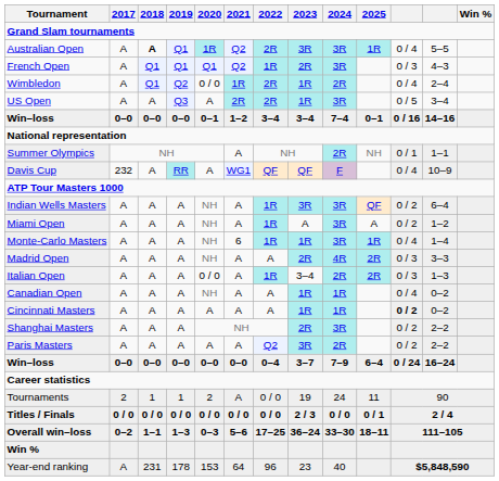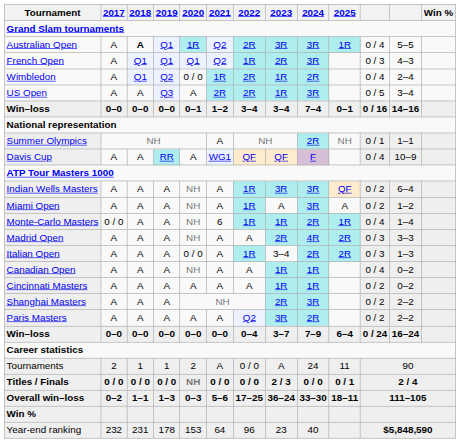 <table class="wikitable nowrap" style=text-align:center;font-size:96%>
 <tr>
 <th>Tournament</th>
 <th><a href='#'>2017</a></th>
 <th><a href='#'>2018</a></th>
 <th><a href='#'>2019</a></th>
 <th><a href='#'>2020</a></th>
 <th><a href='#'>2021</a></th>
 <th><a href='#'>2022</a></th>
 <th><a href='#'>2023</a></th>
 <th><a href='#'>2024</a></th>
 <th><a href='#'>2025</a></th>
 <th></th>
 <th></th>
 <th>Win %</th>
 </tr>
 <tr>
 <td colspan=13 align="left"><strong><a href='#'>Grand Slam tournaments</a></strong></td>
 </tr>
 <tr>
 <td align=left><a href='#'>Australian Open</a></td>
 <td>A</td>
 <td><strong>A</strong></td>
 <td style=background:#ecf2ff><a href='#'>Q1</a></td>
 <td style=background:#afeeee><a href='#'>1R</a></td>
 <td style=background:#ecf2ff><a href='#'>Q2</a></td>
 <td style=background:#afeeee><a href='#'>2R</a></td>
 <td style=background:#afeeee><a href='#'>3R</a></td>
 <td style=background:#afeeee><a href='#'>3R</a></td>
 <td style=background:#afeeee><a href='#'>1R</a></td>
 <td>0 / 4</td>
 <td>5–5</td>
 <td></td>
 </tr>
 <tr>
 <td align=left><a href='#'>French Open</a></td>
 <td>A</td>
 <td style=background:#ecf2ff><a href='#'>Q1</a></td>
 <td style=background:#ecf2ff><a href='#'>Q1</a></td>
 <td style=background:#ecf2ff><a href='#'>Q1</a></td>
 <td style=background:#ecf2ff><a href='#'>Q2</a></td>
 <td style=background:#afeeee><a href='#'>1R</a></td>
 <td style=background:#afeeee><a href='#'>2R</a></td>
 <td style=background:#afeeee><a href='#'>3R</a></td>
 <td></td>
 <td>0 / 3</td>
 <td>4–3</td>
 <td></td>
 </tr>
 <tr>
 <td align=left><a href='#'>Wimbledon</a></td>
 <td>A</td>
 <td style=background:#ecf2ff><a href='#'>Q1</a></td>
 <td style=background:#ecf2ff><a href='#'>Q2</a></td>
 <td>0 / 0</td>
 <td style=background:#afeeee><a href='#'>1R</a></td>
 <td style=background:#afeeee><a href='#'>2R</a></td>
 <td style=background:#afeeee><a href='#'>1R</a></td>
 <td style=background:#afeeee><a href='#'>2R</a></td>
 <td></td>
 <td>0 / 4</td>
 <td>2–4</td>
 <td></td>
 </tr>
 <tr>
 <td align=left><a href='#'>US Open</a></td>
 <td>A</td>
 <td>A</td>
 <td style=background:#ecf2ff><a href='#'>Q3</a></td>
 <td>A</td>
 <td style=background:#afeeee><a href='#'>2R</a></td>
 <td style=background:#afeeee><a href='#'>2R</a></td>
 <td style=background:#afeeee><a href='#'>1R</a></td>
 <td style=background:#afeeee><a href='#'>3R</a></td>
 <td></td>
 <td>0 / 5</td>
 <td>3–4</td>
 <td></td>
 </tr>
 <tr style=font-weight:bold;background:#efefef>
 <td style=text-align:left>Win–loss</td>
 <td>0–0</td>
 <td>0–0</td>
 <td>0–0</td>
 <td>0–1</td>
 <td>1–2</td>
 <td>3–4</td>
 <td>3–4</td>
 <td>7–4</td>
 <td>0–1</td>
 <td>0 / 16</td>
 <td>14–16</td>
 <td></td>
 </tr>
 <tr>
 <td colspan=13 align="left"><strong>National representation</strong></td>
 </tr>
 <tr>
 <td bgcolor=efefef align=left><a href='#'>Summer Olympics</a></td>
 <td colspan=4 style=color:#767676>NH</td>
 <td>A</td>
 <td colspan=2 style=color:#767676>NH</td>
 <td style=background:#afeeee><a href='#'>2R</a></td>
 <td style=color:#767676>NH</td>
 <td bgcolor=efefef>0 / 1</td>
 <td bgcolor=efefef>1–1</td>
 <td bgcolor=efefef></td>
 </tr>
 <tr>
 <td bgcolor=efefef align=left><a href='#'>Davis Cup</a></td>
-<td>232</td>
+<td>A</td>
 <td>A</td>
 <td style=background:#afeeee><a href='#'>RR</a></td>
 <td>A</td>
 <td style=background:#ecf2ff><a href='#'>WG1</a></td>
 <td style=background:#ffebcd><a href='#'>QF</a></td>
 <td style=background:#ffebcd><a href='#'>QF</a></td>
 <td style=background:thistle><a href='#'>F</a></td>
 <td></td>
 <td bgcolor=efefef>0 / 4</td>
 <td bgcolor=efefef>10–9</td>
 <td bgcolor=efefef></td>
 </tr>
 <tr>
 <td colspan="13" style="text-align:left"><strong><a href='#'>ATP Tour Masters 1000</a></strong></td>
 </tr>
 <tr>
 <td bgcolor=efefef align=left><a href='#'>Indian Wells Masters</a></td>
 <td>A</td>
 <td>A</td>
 <td>A</td>
 <td style=color:#767676>NH</td>
 <td>A</td>
 <td style=background:#afeeee><a href='#'>1R</a></td>
 <td style=background:#afeeee><a href='#'>3R</a></td>
 <td style=background:#afeeee><a href='#'>3R</a></td>
 <td style=background:#ffebcd><a href='#'>QF</a></td>
 <td bgcolor=efefef>0 / 2</td>
 <td bgcolor=efefef>6–4</td>
 <td bgcolor=efefef></td>
 </tr>
 <tr>
 <td bgcolor=efefef align=left><a href='#'>Miami Open</a></td>
 <td>A</td>
 <td>A</td>
 <td>A</td>
 <td style=color:#767676>NH</td>
 <td>A</td>
 <td style=background:#afeeee><a href='#'>1R</a></td>
 <td>A</td>
 <td style=background:#afeeee><a href='#'>3R</a></td>
 <td>A</td>
 <td bgcolor=efefef>0 / 2</td>
 <td bgcolor=efefef>1–2</td>
 <td bgcolor=efefef></td>
 </tr>
 <tr>
 <td bgcolor=efefef align=left><a href='#'>Monte-Carlo Masters</a></td>
-<td>A</td>
+<td>0 / 0</td>
 <td>A</td>
 <td>A</td>
 <td style=color:#767676>NH</td>
 <td>6</td>
 <td style=background:#afeeee><a href='#'>1R</a></td>
 <td style=background:#afeeee><a href='#'>1R</a></td>
-<td style=background:#afeeee><a href='#'>3R</a></td>
+<td style=background:#afeeee><a href='#'>2R</a></td>
 <td style=background:#afeeee><a href='#'>1R</a></td>
 <td bgcolor=efefef>0 / 4</td>
 <td bgcolor=efefef>1–4</td>
 <td bgcolor=efefef></td>
 </tr>
 <tr>
 <td bgcolor=efefef align=left><a href='#'>Madrid Open</a></td>
 <td>A</td>
 <td>A</td>
 <td>A</td>
 <td style=color:#767676>NH</td>
 <td>A</td>
 <td>A</td>
 <td style=background:#afeeee><a href='#'>2R</a></td>
 <td style=background:#afeeee><a href='#'>4R</a></td>
 <td style=background:#afeeee><a href='#'>2R</a></td>
 <td bgcolor=efefef>0 / 3</td>
 <td bgcolor=efefef>3–3</td>
 <td bgcolor=efefef></td>
 </tr>
 <tr>
 <td bgcolor=efefef align=left><a href='#'>Italian Open</a></td>
 <td>A</td>
 <td>A</td>
 <td>A</td>
 <td>0 / 0</td>
 <td>A</td>
 <td style=background:#afeeee><a href='#'>1R</a></td>
 <td>3–4</td>
 <td style=background:#afeeee><a href='#'>2R</a></td>
 <td style=background:#afeeee><a href='#'>2R</a></td>
 <td bgcolor=efefef>0 / 3</td>
 <td bgcolor=efefef>1–3</td>
 <td bgcolor=efefef></td>
 </tr>
 <tr>
 <td bgcolor=efefef align=left><a href='#'>Canadian Open</a></td>
 <td>A</td>
 <td>A</td>
 <td>A</td>
 <td style=color:#767676>NH</td>
 <td>A</td>
 <td>A</td>
 <td style=background:#afeeee><a href='#'>1R</a></td>
 <td style=background:#afeeee><a href='#'>1R</a></td>
 <td></td>
 <td bgcolor=efefef>0 / 4</td>
 <td bgcolor=efefef>0–2</td>
 <td bgcolor=efefef></td>
 </tr>
 <tr>
 <td bgcolor=efefef align=left><a href='#'>Cincinnati Masters</a></td>
 <td>A</td>
 <td>A</td>
 <td>A</td>
 <td>A</td>
 <td>A</td>
 <td>A</td>
 <td style=background:#afeeee><a href='#'>1R</a></td>
 <td style=background:#afeeee><a href='#'>1R</a></td>
 <td></td>
-<td bgcolor=efefef><strong>0 / 2</strong></td>
+<td bgcolor=efefef>0 / 2</td>
 <td bgcolor=efefef>0–2</td>
 <td bgcolor=efefef></td>
 </tr>
 <tr>
 <td bgcolor=efefef align=left><a href='#'>Shanghai Masters</a></td>
 <td>A</td>
 <td>A</td>
 <td>A</td>
 <td colspan=3 style=color:#767676>NH</td>
 <td style=background:#afeeee><a href='#'>2R</a></td>
 <td style=background:#afeeee><a href='#'>3R</a></td>
 <td></td>
 <td bgcolor=efefef>0 / 2</td>
 <td bgcolor=efefef>2–2</td>
 <td bgcolor=efefef></td>
 </tr>
 <tr>
 <td bgcolor=efefef align=left><a href='#'>Paris Masters</a></td>
 <td>A</td>
 <td>A</td>
 <td>A</td>
 <td>A</td>
 <td>A</td>
 <td style=background:#ecf2ff><a href='#'>Q2</a></td>
 <td style=background:#afeeee><a href='#'>3R</a></td>
 <td style=background:#afeeee><a href='#'>2R</a></td>
 <td></td>
 <td bgcolor=efefef>0 / 2</td>
 <td bgcolor=efefef>2–2</td>
 <td bgcolor=efefef></td>
 </tr>
 <tr style=font-weight:bold;background:#efefef>
 <td style=text-align:left>Win–loss</td>
 <td>0–0</td>
 <td>0–0</td>
 <td>0–0</td>
 <td>0–0</td>
 <td>0–0</td>
 <td>0–4</td>
 <td>3–7</td>
 <td>7–9</td>
 <td>6–4</td>
 <td>0 / 24</td>
 <td>16–24</td>
 <td></td>
 </tr>
 <tr>
 <td colspan=13 style="text-align:left"><strong>Career statistics</strong></td>
 </tr>
 <tr style=background:#efefef>
 <td style=text-align:left>Tournaments</td>
 <td>2</td>
 <td>1</td>
 <td>1</td>
 <td>2</td>
 <td>A</td>
 <td>0 / 0</td>
-<td>19</td>
+<td>A</td>
 <td>24</td>
 <td>11</td>
 <td colspan="3">90</td>
 </tr>
 <tr style=font-weight:bold;background:#efefef>
 <td style=text-align:left>Titles / Finals</td>
 <td>0 / 0</td>
 <td>0 / 0</td>
 <td>0 / 0</td>
-<td>0 / 0</td>
+<td style=color:#767676>NH</td>
 <td>0 / 0</td>
 <td>0 / 0</td>
 <td>2 / 3</td>
 <td>0 / 0</td>
 <td>0 / 1</td>
 <td colspan=3>2 / 4</td>
 </tr>
 <tr style=font-weight:bold;background:#efefef>
 <td style=text-align:left>Overall win–loss</td>
 <td>0–2</td>
 <td>1–1</td>
 <td>1–3</td>
 <td>0–3</td>
 <td>5–6</td>
 <td>17–25</td>
 <td>36–24</td>
 <td>33–30</td>
 <td>18–11</td>
 <td colspan="3">111–105</td>
 </tr>
 <tr style=font-weight:bold;background:#efefef>
 <td style=text-align:left>Win %</td>
 <td></td>
 <td></td>
 <td></td>
 <td></td>
 <td></td>
 <td></td>
 <td></td>
 <td></td>
 <td></td>
 <td colspan="3"></td>
 </tr>
 <tr style=background:#efefef>
 <td align=left>Year-end ranking</td>
-<td>A</td>
+<td>232</td>
 <td>231</td>
 <td>178</td>
 <td>153</td>
 <td>64</td>
 <td>96</td>
 <td>23</td>
 <td>40</td>
 <td></td>
 <td colspan=3><strong>$5,848,590</strong></td>
 </tr>
 </table>
